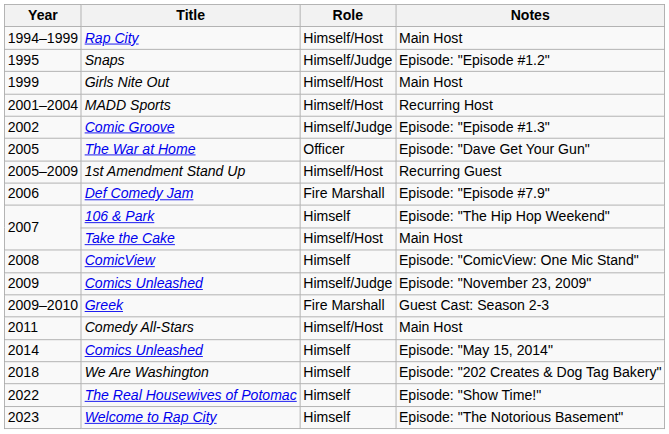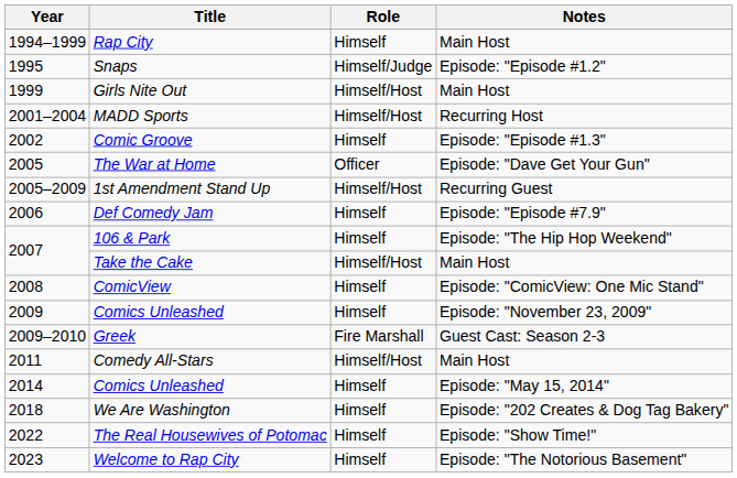 <table class="wikitable plainrowheaders sortable" style="margin-right: 0;">
 <tr>
 <th>Year</th>
 <th>Title</th>
 <th>Role</th>
 <th>Notes</th>
 </tr>
 <tr>
 <td>1994–1999</td>
 <td><em><a href='#'>Rap City</a></em></td>
-<td>Himself/Host</td>
+<td>Himself</td>
 <td>Main Host</td>
 </tr>
 <tr>
 <td>1995</td>
 <td><em>Snaps</em></td>
 <td>Himself/Judge</td>
 <td>Episode: "Episode #1.2"</td>
 </tr>
 <tr>
 <td>1999</td>
 <td><em>Girls Nite Out</em></td>
 <td>Himself/Host</td>
 <td>Main Host</td>
 </tr>
 <tr>
 <td>2001–2004</td>
 <td><em>MADD Sports</em></td>
 <td>Himself/Host</td>
 <td>Recurring Host</td>
 </tr>
 <tr>
 <td>2002</td>
 <td><em><a href='#'>Comic Groove</a></em></td>
-<td>Himself/Judge</td>
+<td>Himself</td>
 <td>Episode: "Episode #1.3"</td>
 </tr>
 <tr>
 <td>2005</td>
 <td><em><a href='#'>The War at Home</a></em></td>
 <td>Officer</td>
 <td>Episode: "Dave Get Your Gun"</td>
 </tr>
 <tr>
 <td>2005–2009</td>
 <td><em>1st Amendment Stand Up</em></td>
 <td>Himself/Host</td>
 <td>Recurring Guest</td>
 </tr>
 <tr>
 <td>2006</td>
 <td><em><a href='#'>Def Comedy Jam</a></em></td>
-<td>Fire Marshall</td>
+<td>Himself</td>
 <td>Episode: "Episode #7.9"</td>
 </tr>
 <tr>
 <td rowspan=2>2007</td>
 <td><em><a href='#'>106 & Park</a></em></td>
 <td>Himself</td>
 <td>Episode: "The Hip Hop Weekend"</td>
 </tr>
 <tr>
 <td><em><a href='#'>Take the Cake</a></em></td>
 <td>Himself/Host</td>
 <td>Main Host</td>
 </tr>
 <tr>
 <td>2008</td>
 <td><em><a href='#'>ComicView</a></em></td>
 <td>Himself</td>
 <td>Episode: "ComicView: One Mic Stand"</td>
 </tr>
 <tr>
 <td>2009</td>
 <td><em><a href='#'>Comics Unleashed</a></em></td>
-<td>Himself/Judge</td>
+<td>Himself</td>
 <td>Episode: "November 23, 2009"</td>
 </tr>
 <tr>
 <td>2009–2010</td>
 <td><em><a href='#'>Greek</a></em></td>
 <td>Fire Marshall</td>
 <td>Guest Cast: Season 2-3</td>
 </tr>
 <tr>
 <td>2011</td>
 <td><em>Comedy All-Stars</em></td>
 <td>Himself/Host</td>
 <td>Main Host</td>
 </tr>
 <tr>
 <td>2014</td>
 <td><em><a href='#'>Comics Unleashed</a></em></td>
 <td>Himself</td>
 <td>Episode: "May 15, 2014"</td>
 </tr>
 <tr>
 <td>2018</td>
 <td><em>We Are Washington</em></td>
 <td>Himself</td>
 <td>Episode: "202 Creates & Dog Tag Bakery"</td>
 </tr>
 <tr>
 <td>2022</td>
 <td><em><a href='#'>The Real Housewives of Potomac</a></em></td>
 <td>Himself</td>
 <td>Episode: "Show Time!"</td>
 </tr>
 <tr>
 <td>2023</td>
 <td><em><a href='#'>Welcome to Rap City</a></em></td>
 <td>Himself</td>
 <td>Episode: "The Notorious Basement"</td>
 </tr>
 </table>
